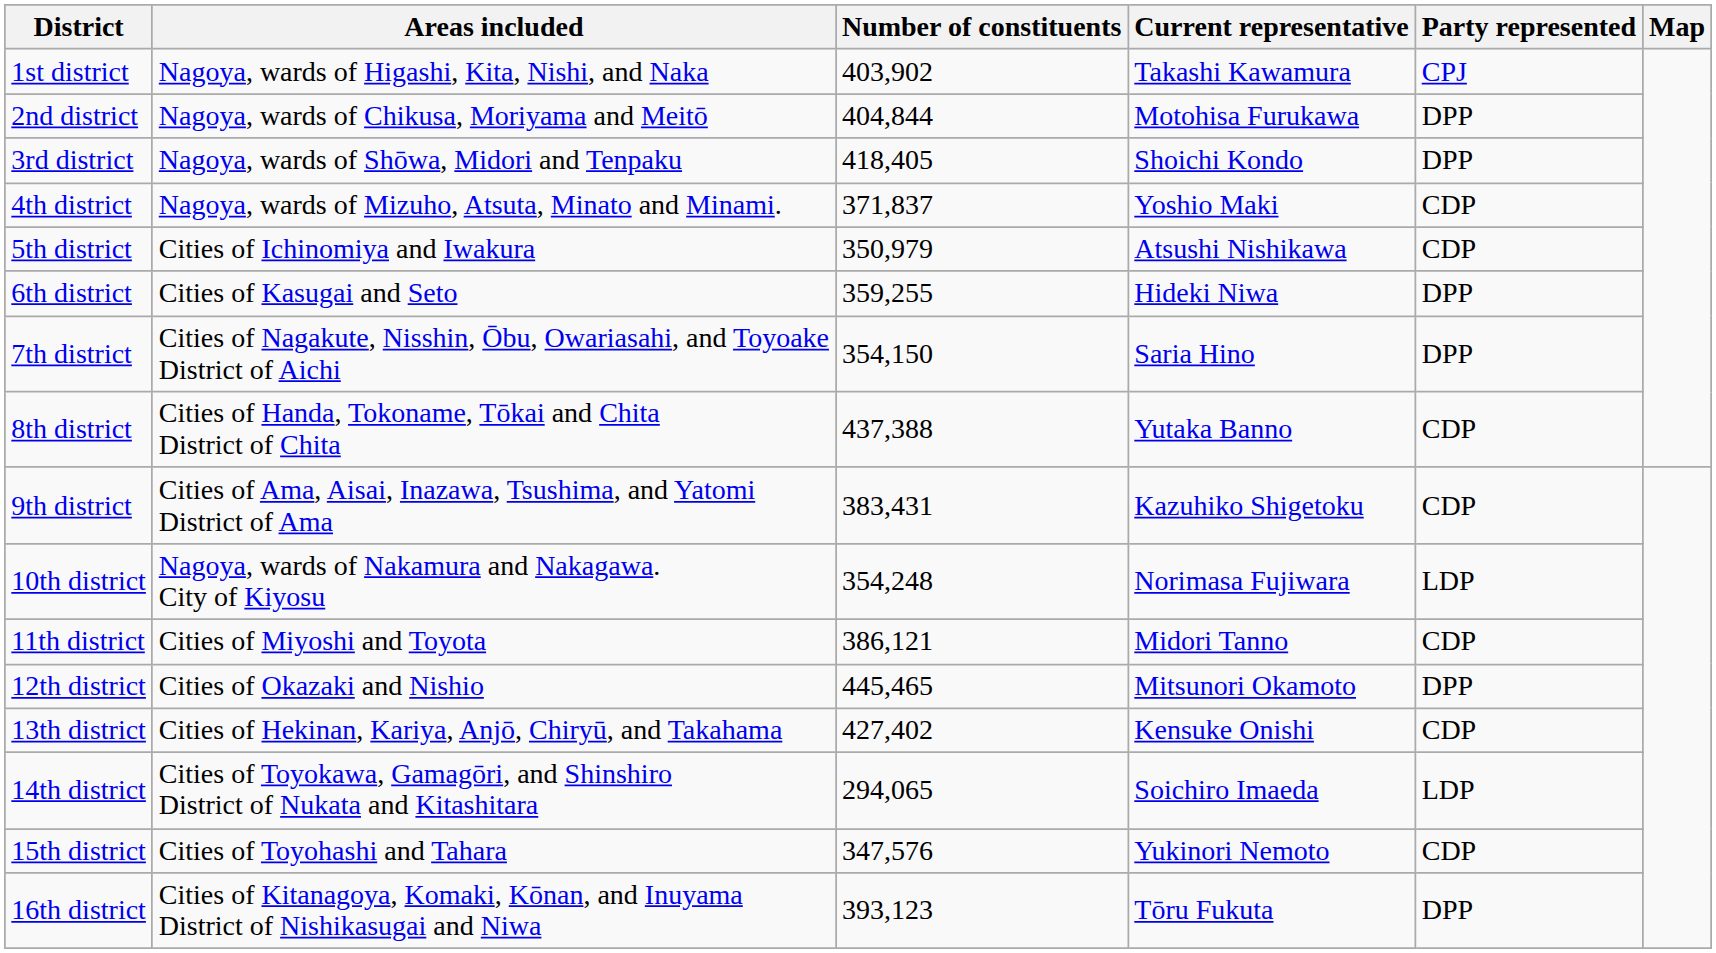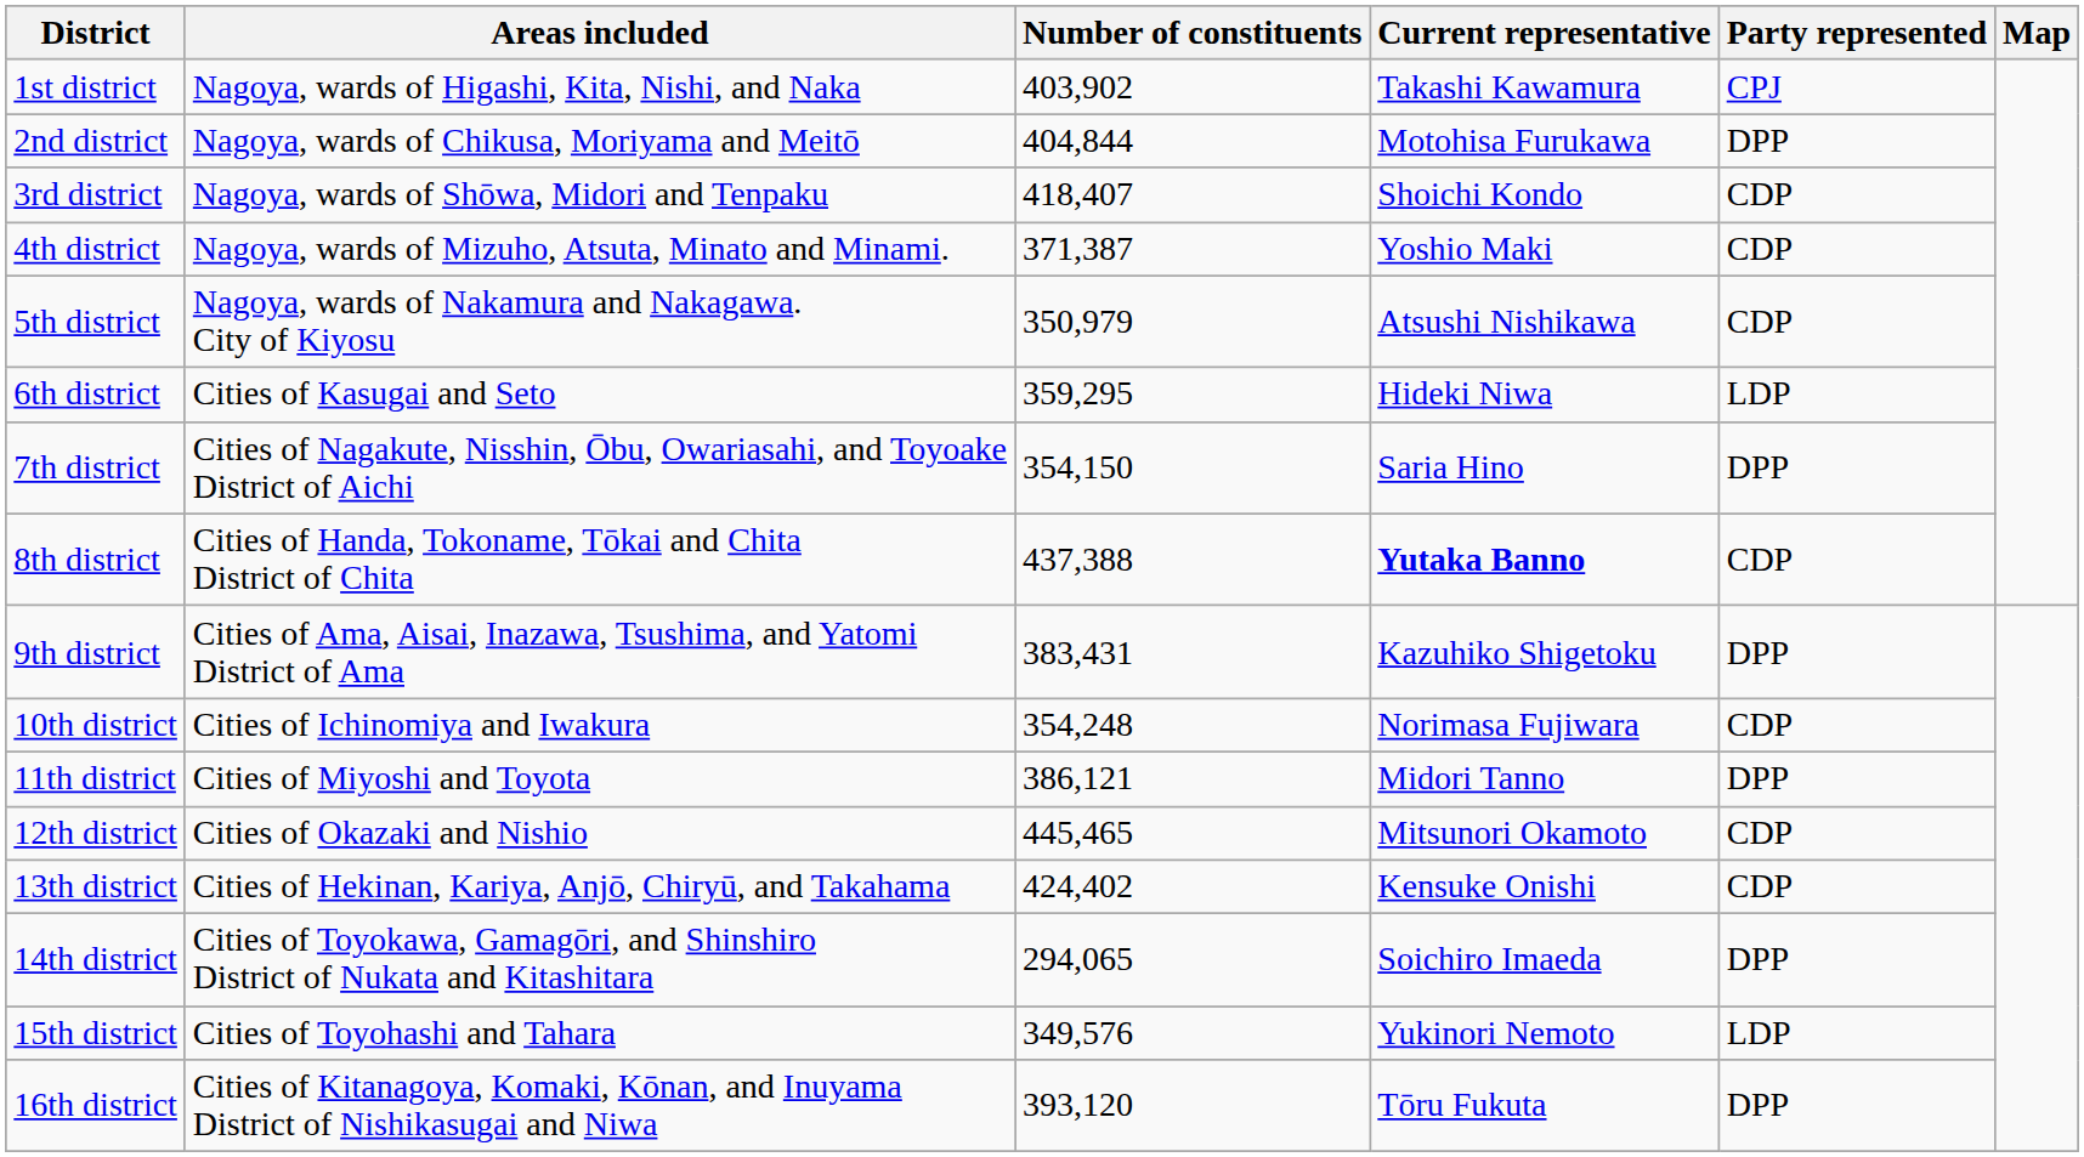 <table class="wikitable">
 <tr>
 <th>District</th>
 <th>Areas included</th>
 <th>Number of constituents</th>
 <th>Current representative</th>
 <th>Party represented</th>
 <th>Map</th>
 </tr>
 <tr>
 <td><a href='#'>1st district</a></td>
 <td><a href='#'>Nagoya</a>, wards of <a href='#'>Higashi</a>, <a href='#'>Kita</a>, <a href='#'>Nishi</a>, and <a href='#'>Naka</a></td>
 <td>403,902</td>
 <td><a href='#'>Takashi Kawamura</a></td>
 <td><a href='#'>CPJ</a></td>
 <td rowspan="8"></td>
 </tr>
 <tr>
 <td><a href='#'>2nd district</a></td>
 <td><a href='#'>Nagoya</a>, wards of <a href='#'>Chikusa</a>, <a href='#'>Moriyama</a> and <a href='#'>Meitō</a></td>
 <td>404,844</td>
 <td><a href='#'>Motohisa Furukawa</a></td>
 <td>DPP</td>
 </tr>
 <tr>
 <td><a href='#'>3rd district</a></td>
 <td><a href='#'>Nagoya</a>, wards of <a href='#'>Shōwa</a>, <a href='#'>Midori</a> and <a href='#'>Tenpaku</a></td>
-<td>418,405</td>
+<td>418,407</td>
 <td><a href='#'>Shoichi Kondo</a></td>
-<td>DPP</td>
+<td>CDP</td>
 </tr>
 <tr>
 <td><a href='#'>4th district</a></td>
 <td><a href='#'>Nagoya</a>, wards of <a href='#'>Mizuho</a>, <a href='#'>Atsuta</a>, <a href='#'>Minato</a> and <a href='#'>Minami</a>.</td>
-<td>371,837</td>
+<td>371,387</td>
 <td><a href='#'>Yoshio Maki</a></td>
 <td>CDP</td>
 </tr>
 <tr>
 <td><a href='#'>5th district</a></td>
-<td>Cities of <a href='#'>Ichinomiya</a> and <a href='#'>Iwakura</a></td>
+<td><a href='#'>Nagoya</a>, wards of <a href='#'>Nakamura</a> and <a href='#'>Nakagawa</a>.<br>City of <a href='#'>Kiyosu</a></td>
 <td>350,979</td>
 <td><a href='#'>Atsushi Nishikawa</a></td>
 <td>CDP</td>
 </tr>
 <tr>
 <td><a href='#'>6th district</a></td>
 <td>Cities of <a href='#'>Kasugai</a> and <a href='#'>Seto</a></td>
-<td>359,255</td>
+<td>359,295</td>
 <td><a href='#'>Hideki Niwa</a></td>
-<td>DPP</td>
+<td>LDP</td>
 </tr>
 <tr>
 <td><a href='#'>7th district</a></td>
 <td>Cities of <a href='#'>Nagakute</a>, <a href='#'>Nisshin</a>, <a href='#'>Ōbu</a>, <a href='#'>Owariasahi</a>, and <a href='#'>Toyoake</a><br>District of <a href='#'>Aichi</a></td>
 <td>354,150</td>
 <td><a href='#'>Saria Hino</a></td>
 <td>DPP</td>
 </tr>
 <tr>
 <td><a href='#'>8th district</a></td>
 <td>Cities of <a href='#'>Handa</a>, <a href='#'>Tokoname</a>, <a href='#'>Tōkai</a> and <a href='#'>Chita</a><br>District of <a href='#'>Chita</a></td>
 <td>437,388</td>
-<td><a href='#'>Yutaka Banno</a></td>
+<td><strong><a href='#'>Yutaka Banno</a></strong></td>
 <td>CDP</td>
 </tr>
 <tr>
 <td><a href='#'>9th district</a></td>
 <td>Cities of <a href='#'>Ama</a>, <a href='#'>Aisai</a>, <a href='#'>Inazawa</a>, <a href='#'>Tsushima</a>, and <a href='#'>Yatomi</a><br>District of <a href='#'>Ama</a></td>
 <td>383,431</td>
 <td><a href='#'>Kazuhiko Shigetoku</a></td>
-<td>CDP</td>
+<td>DPP</td>
 <td rowspan="8"></td>
 </tr>
 <tr>
 <td><a href='#'>10th district</a></td>
-<td><a href='#'>Nagoya</a>, wards of <a href='#'>Nakamura</a> and <a href='#'>Nakagawa</a>.<br>City of <a href='#'>Kiyosu</a></td>
+<td>Cities of <a href='#'>Ichinomiya</a> and <a href='#'>Iwakura</a></td>
 <td>354,248</td>
 <td><a href='#'>Norimasa Fujiwara</a></td>
-<td>LDP</td>
+<td>CDP</td>
 </tr>
 <tr>
 <td><a href='#'>11th district</a></td>
 <td>Cities of <a href='#'>Miyoshi</a> and <a href='#'>Toyota</a></td>
 <td>386,121</td>
 <td><a href='#'>Midori Tanno</a></td>
-<td>CDP</td>
+<td>DPP</td>
 </tr>
 <tr>
 <td><a href='#'>12th district</a></td>
 <td>Cities of <a href='#'>Okazaki</a> and <a href='#'>Nishio</a></td>
 <td>445,465</td>
 <td><a href='#'>Mitsunori Okamoto</a></td>
-<td>DPP</td>
+<td>CDP</td>
 </tr>
 <tr>
 <td><a href='#'>13th district</a></td>
 <td>Cities of <a href='#'>Hekinan</a>, <a href='#'>Kariya</a>, <a href='#'>Anjō</a>, <a href='#'>Chiryū</a>, and <a href='#'>Takahama</a></td>
-<td>427,402</td>
+<td>424,402</td>
 <td><a href='#'>Kensuke Onishi</a></td>
 <td>CDP</td>
 </tr>
 <tr>
 <td><a href='#'>14th district</a></td>
 <td>Cities of <a href='#'>Toyokawa</a>, <a href='#'>Gamagōri</a>, and <a href='#'>Shinshiro</a><br>District of <a href='#'>Nukata</a> and <a href='#'>Kitashitara</a></td>
 <td>294,065</td>
 <td><a href='#'>Soichiro Imaeda</a></td>
-<td>LDP</td>
+<td>DPP</td>
 </tr>
 <tr>
 <td><a href='#'>15th district</a></td>
 <td>Cities of <a href='#'>Toyohashi</a> and <a href='#'>Tahara</a></td>
-<td>347,576</td>
+<td>349,576</td>
 <td><a href='#'>Yukinori Nemoto</a></td>
-<td>CDP</td>
+<td>LDP</td>
 </tr>
 <tr>
 <td><a href='#'>16th district</a></td>
 <td>Cities of <a href='#'>Kitanagoya</a>, <a href='#'>Komaki</a>, <a href='#'>Kōnan</a>, and <a href='#'>Inuyama</a><br>District of <a href='#'>Nishikasugai</a> and <a href='#'>Niwa</a></td>
-<td>393,123</td>
+<td>393,120</td>
 <td><a href='#'>Tōru Fukuta</a></td>
 <td>DPP</td>
 </tr>
 </table>
